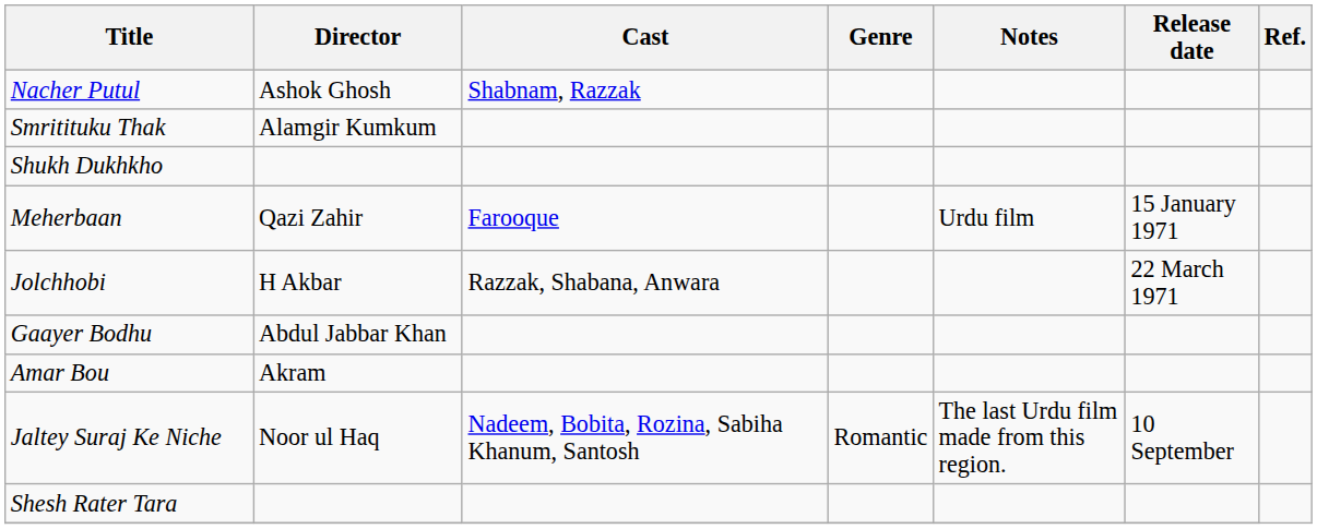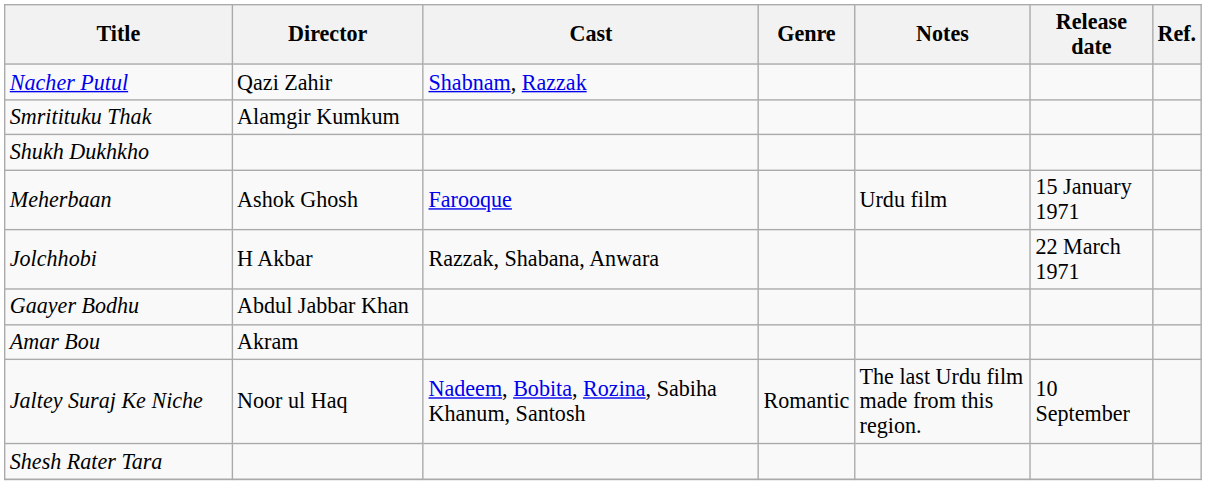 <table class="wikitable sortable">
 <tr>
 <th style="width:19%;">Title</th>
 <th style="width:16%;">Director</th>
 <th style="width:28%;">Cast</th>
 <th>Genre</th>
 <th>Notes</th>
 <th>Release <br> date</th>
 <th style="width:2%;">Ref.</th>
 </tr>
 <tr>
 <td><em><a href='#'>Nacher Putul</a></em></td>
-<td>Ashok Ghosh</td>
+<td>Qazi Zahir</td>
 <td><a href='#'>Shabnam</a>, <a href='#'>Razzak</a></td>
 <td></td>
 <td></td>
 <td></td>
 <td></td>
 </tr>
 <tr>
 <td><em>Smritituku Thak</em></td>
 <td>Alamgir Kumkum</td>
 <td></td>
 <td></td>
 <td></td>
 <td></td>
 <td></td>
 </tr>
 <tr>
 <td><em>Shukh Dukhkho</em></td>
 <td></td>
 <td></td>
 <td></td>
 <td></td>
 <td></td>
 <td></td>
 </tr>
 <tr>
 <td><em>Meherbaan</em></td>
-<td>Qazi Zahir</td>
+<td>Ashok Ghosh</td>
 <td><a href='#'>Farooque</a></td>
 <td></td>
 <td>Urdu film</td>
 <td>15 January 1971</td>
 <td></td>
 </tr>
 <tr>
 <td><em>Jolchhobi</em></td>
 <td>H Akbar</td>
 <td>Razzak, Shabana, Anwara </td>
 <td></td>
 <td></td>
 <td>22 March 1971</td>
 <td></td>
 </tr>
 <tr>
 <td><em>Gaayer Bodhu</em></td>
 <td>Abdul Jabbar Khan</td>
 <td></td>
 <td></td>
 <td></td>
 <td></td>
 <td></td>
 </tr>
 <tr>
 <td><em>Amar Bou</em></td>
 <td>Akram</td>
 <td></td>
 <td></td>
 <td></td>
 <td></td>
 <td></td>
 </tr>
 <tr>
 <td><em>Jaltey Suraj Ke Niche</em></td>
 <td>Noor ul Haq</td>
 <td><a href='#'>Nadeem</a>, <a href='#'>Bobita</a>, <a href='#'>Rozina</a>, Sabiha Khanum, Santosh</td>
 <td>Romantic</td>
 <td>The last Urdu film made from this region.</td>
 <td>10 September</td>
 <td></td>
 </tr>
 <tr>
 <td><em>Shesh Rater Tara</em></td>
 <td></td>
 <td></td>
 <td></td>
 <td></td>
 <td></td>
 </tr>
 <tr>
 </tr>
 </table>
